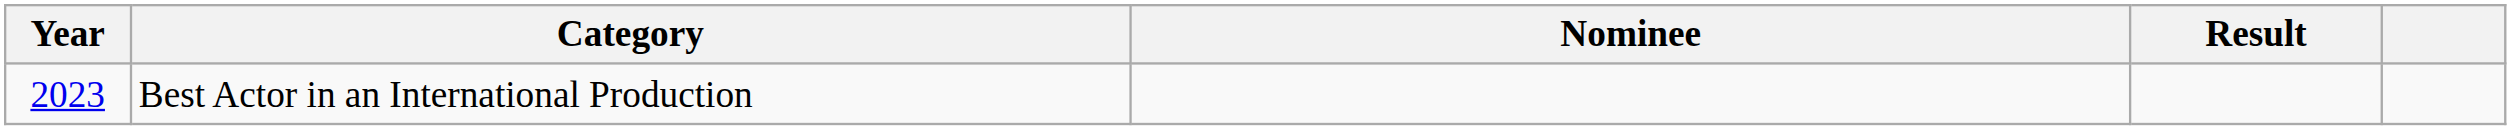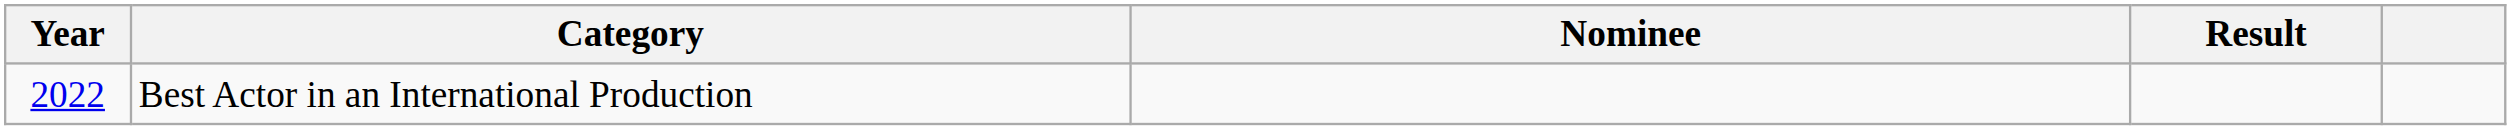 <table class="wikitable" style="width:85%;">
 <tr>
 <th width=5%>Year</th>
 <th style="width:40%;">Category</th>
 <th style="width:40%;">Nominee</th>
 <th style="width:10%;">Result</th>
 <th width=5%></th>
 </tr>
 <tr>
-<td style="text-align: center;" rowspan="1"><a href='#'>2023</a></td>
+<td style="text-align: center;" rowspan="1"><a href='#'>2022</a></td>
 <td>Best Actor in an International Production</td>
 <td></td>
 <td></td>
 <td></td>
 </tr>
 </table>
